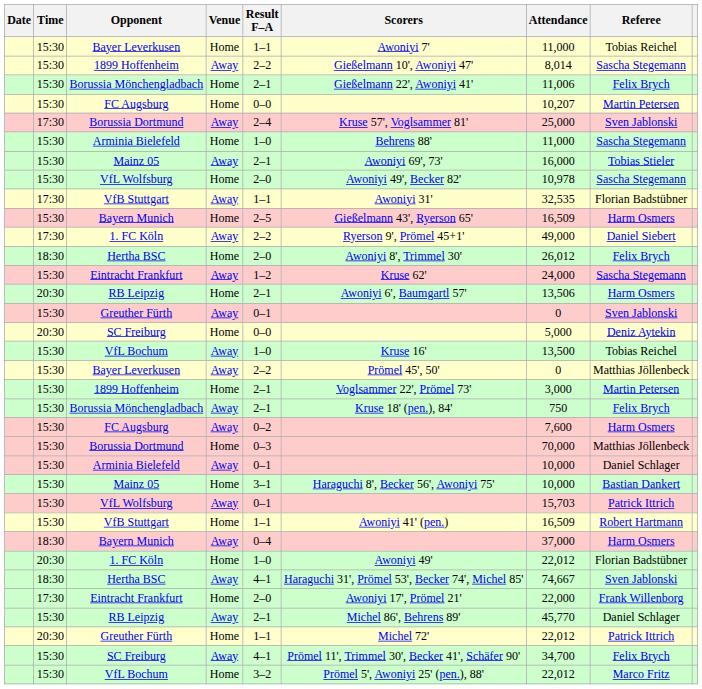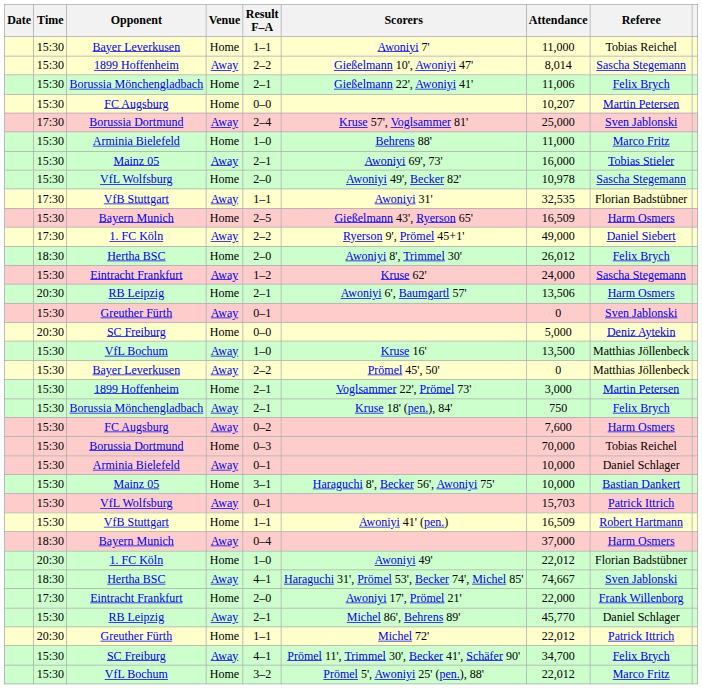 <table class="wikitable sortable" style="text-align:center">
 <tr>
 <th>Date</th>
 <th>Time</th>
 <th>Opponent</th>
 <th>Venue</th>
 <th>Result<br>F–A</th>
 <th class="unsortable">Scorers</th>
 <th>Attendance</th>
 <th class="unsortable">Referee</th>
 <th class="unsortable"></th>
 </tr>
 <tr bgcolor="#ffffcc">
 <td></td>
 <td>15:30</td>
 <td><a href='#'>Bayer Leverkusen</a></td>
 <td>Home</td>
 <td>1–1</td>
 <td><a href='#'>Awoniyi</a> 7'</td>
 <td>11,000</td>
 <td>Tobias Reichel</td>
 <td></td>
 </tr>
 <tr bgcolor="#ffffcc">
 <td></td>
 <td>15:30</td>
 <td><a href='#'>1899 Hoffenheim</a></td>
 <td><a href='#'>Away</a></td>
 <td>2–2</td>
 <td><a href='#'>Gießelmann</a> 10', <a href='#'>Awoniyi</a> 47'</td>
 <td>8,014</td>
 <td><a href='#'>Sascha Stegemann</a></td>
 <td></td>
 </tr>
 <tr bgcolor="#ccffcc">
 <td></td>
 <td>15:30</td>
 <td><a href='#'>Borussia Mönchengladbach</a></td>
 <td>Home</td>
 <td>2–1</td>
 <td><a href='#'>Gießelmann</a> 22', <a href='#'>Awoniyi</a> 41'</td>
 <td>11,006</td>
 <td><a href='#'>Felix Brych</a></td>
 <td></td>
 </tr>
 <tr bgcolor="#ffffcc">
 <td></td>
 <td>15:30</td>
 <td><a href='#'>FC Augsburg</a></td>
 <td>Home</td>
 <td>0–0</td>
 <td></td>
 <td>10,207</td>
 <td><a href='#'>Martin Petersen</a></td>
 <td></td>
 </tr>
 <tr bgcolor="#ffcccc">
 <td></td>
 <td>17:30</td>
 <td><a href='#'>Borussia Dortmund</a></td>
 <td><a href='#'>Away</a></td>
 <td>2–4</td>
 <td><a href='#'>Kruse</a> 57', <a href='#'>Voglsammer</a> 81'</td>
 <td>25,000</td>
 <td><a href='#'>Sven Jablonski</a></td>
 <td></td>
 </tr>
 <tr bgcolor="#ccffcc">
 <td></td>
 <td>15:30</td>
 <td><a href='#'>Arminia Bielefeld</a></td>
 <td>Home</td>
 <td>1–0</td>
 <td><a href='#'>Behrens</a> 88'</td>
 <td>11,000</td>
-<td><a href='#'>Sascha Stegemann</a></td>
+<td><a href='#'>Marco Fritz</a></td>
 <td></td>
 </tr>
 <tr bgcolor="#ccffcc">
 <td></td>
 <td>15:30</td>
 <td><a href='#'>Mainz 05</a></td>
 <td><a href='#'>Away</a></td>
 <td>2–1</td>
 <td><a href='#'>Awoniyi</a> 69', 73'</td>
 <td>16,000</td>
 <td><a href='#'>Tobias Stieler</a></td>
 <td></td>
 </tr>
 <tr bgcolor="#ccffcc">
 <td></td>
 <td>15:30</td>
 <td><a href='#'>VfL Wolfsburg</a></td>
 <td>Home</td>
 <td>2–0</td>
 <td><a href='#'>Awoniyi</a> 49', <a href='#'>Becker</a> 82'</td>
 <td>10,978</td>
 <td><a href='#'>Sascha Stegemann</a></td>
 <td></td>
 </tr>
 <tr bgcolor="#ffffcc">
 <td></td>
 <td>17:30</td>
 <td><a href='#'>VfB Stuttgart</a></td>
 <td><a href='#'>Away</a></td>
 <td>1–1</td>
 <td><a href='#'>Awoniyi</a> 31'</td>
 <td>32,535</td>
 <td>Florian Badstübner</td>
 <td></td>
 </tr>
 <tr bgcolor="#ffcccc">
 <td></td>
 <td>15:30</td>
 <td><a href='#'>Bayern Munich</a></td>
 <td>Home</td>
 <td>2–5</td>
 <td><a href='#'>Gießelmann</a> 43', <a href='#'>Ryerson</a> 65'</td>
 <td>16,509</td>
 <td><a href='#'>Harm Osmers</a></td>
 <td></td>
 </tr>
 <tr bgcolor="#ffffcc">
 <td></td>
 <td>17:30</td>
 <td><a href='#'>1. FC Köln</a></td>
 <td><a href='#'>Away</a></td>
 <td>2–2</td>
 <td><a href='#'>Ryerson</a> 9', <a href='#'>Prömel</a> 45+1'</td>
 <td>49,000</td>
 <td><a href='#'>Daniel Siebert</a></td>
 <td></td>
 </tr>
 <tr bgcolor="#ccffcc">
 <td></td>
 <td>18:30</td>
 <td><a href='#'>Hertha BSC</a></td>
 <td>Home</td>
 <td>2–0</td>
 <td><a href='#'>Awoniyi</a> 8', <a href='#'>Trimmel</a> 30'</td>
 <td>26,012</td>
 <td><a href='#'>Felix Brych</a></td>
 <td></td>
 </tr>
 <tr bgcolor="#ffcccc">
 <td></td>
 <td>15:30</td>
 <td><a href='#'>Eintracht Frankfurt</a></td>
 <td><a href='#'>Away</a></td>
 <td>1–2</td>
 <td><a href='#'>Kruse</a> 62'</td>
 <td>24,000</td>
 <td><a href='#'>Sascha Stegemann</a></td>
 <td></td>
 </tr>
 <tr bgcolor="#ccffcc">
 <td></td>
 <td>20:30</td>
 <td><a href='#'>RB Leipzig</a></td>
 <td>Home</td>
 <td>2–1</td>
 <td><a href='#'>Awoniyi</a> 6', <a href='#'>Baumgartl</a> 57'</td>
 <td>13,506</td>
 <td><a href='#'>Harm Osmers</a></td>
 <td></td>
 </tr>
 <tr bgcolor="#ffcccc">
 <td></td>
 <td>15:30</td>
 <td><a href='#'>Greuther Fürth</a></td>
 <td><a href='#'>Away</a></td>
 <td>0–1</td>
 <td></td>
 <td>0</td>
 <td><a href='#'>Sven Jablonski</a></td>
 <td></td>
 </tr>
 <tr bgcolor="#ffffcc">
 <td></td>
 <td>20:30</td>
 <td><a href='#'>SC Freiburg</a></td>
 <td>Home</td>
 <td>0–0</td>
 <td></td>
 <td>5,000</td>
 <td><a href='#'>Deniz Aytekin</a></td>
 <td></td>
 </tr>
 <tr bgcolor="#ccffcc">
 <td></td>
 <td>15:30</td>
 <td><a href='#'>VfL Bochum</a></td>
 <td><a href='#'>Away</a></td>
 <td>1–0</td>
 <td><a href='#'>Kruse</a> 16'</td>
 <td>13,500</td>
-<td>Tobias Reichel</td>
+<td>Matthias Jöllenbeck</td>
 <td></td>
 </tr>
 <tr bgcolor="#ffffcc">
 <td></td>
 <td>15:30</td>
 <td><a href='#'>Bayer Leverkusen</a></td>
 <td><a href='#'>Away</a></td>
 <td>2–2</td>
 <td><a href='#'>Prömel</a> 45', 50'</td>
 <td>0</td>
 <td>Matthias Jöllenbeck</td>
 <td></td>
 </tr>
 <tr bgcolor="#ccffcc">
 <td></td>
 <td>15:30</td>
 <td><a href='#'>1899 Hoffenheim</a></td>
 <td>Home</td>
 <td>2–1</td>
 <td><a href='#'>Voglsammer</a> 22', <a href='#'>Prömel</a> 73'</td>
 <td>3,000</td>
 <td><a href='#'>Martin Petersen</a></td>
 <td></td>
 </tr>
 <tr bgcolor="#ccffcc">
 <td></td>
 <td>15:30</td>
 <td><a href='#'>Borussia Mönchengladbach</a></td>
 <td><a href='#'>Away</a></td>
 <td>2–1</td>
 <td><a href='#'>Kruse</a> 18' (<a href='#'>pen.</a>), 84'</td>
 <td>750</td>
 <td><a href='#'>Felix Brych</a></td>
 <td></td>
 </tr>
 <tr bgcolor="#ffcccc">
 <td></td>
 <td>15:30</td>
 <td><a href='#'>FC Augsburg</a></td>
 <td><a href='#'>Away</a></td>
 <td>0–2</td>
 <td></td>
 <td>7,600</td>
 <td><a href='#'>Harm Osmers</a></td>
 <td></td>
 </tr>
 <tr bgcolor="#ffcccc">
 <td></td>
 <td>15:30</td>
 <td><a href='#'>Borussia Dortmund</a></td>
 <td>Home</td>
 <td>0–3</td>
 <td></td>
 <td>70,000</td>
-<td>Matthias Jöllenbeck</td>
+<td>Tobias Reichel</td>
 <td></td>
 </tr>
 <tr bgcolor="#ffcccc">
 <td></td>
 <td>15:30</td>
 <td><a href='#'>Arminia Bielefeld</a></td>
 <td><a href='#'>Away</a></td>
 <td>0–1</td>
 <td></td>
 <td>10,000</td>
 <td>Daniel Schlager</td>
 <td></td>
 </tr>
 <tr bgcolor="#ccffcc">
 <td></td>
 <td>15:30</td>
 <td><a href='#'>Mainz 05</a></td>
 <td>Home</td>
 <td>3–1</td>
 <td><a href='#'>Haraguchi</a> 8', <a href='#'>Becker</a> 56', <a href='#'>Awoniyi</a> 75'</td>
 <td>10,000</td>
 <td><a href='#'>Bastian Dankert</a></td>
 <td></td>
 </tr>
 <tr bgcolor="#ffcccc">
 <td></td>
 <td>15:30</td>
 <td><a href='#'>VfL Wolfsburg</a></td>
 <td><a href='#'>Away</a></td>
 <td>0–1</td>
 <td></td>
 <td>15,703</td>
 <td><a href='#'>Patrick Ittrich</a></td>
 <td></td>
 </tr>
 <tr bgcolor="#ffffcc">
 <td></td>
 <td>15:30</td>
 <td><a href='#'>VfB Stuttgart</a></td>
 <td>Home</td>
 <td>1–1</td>
 <td><a href='#'>Awoniyi</a> 41' (<a href='#'>pen.</a>)</td>
 <td>16,509</td>
 <td><a href='#'>Robert Hartmann</a></td>
 <td></td>
 </tr>
 <tr bgcolor="#ffcccc">
 <td></td>
 <td>18:30</td>
 <td><a href='#'>Bayern Munich</a></td>
 <td><a href='#'>Away</a></td>
 <td>0–4</td>
 <td></td>
 <td>37,000</td>
 <td><a href='#'>Harm Osmers</a></td>
 <td></td>
 </tr>
 <tr bgcolor="#ccffcc">
 <td></td>
 <td>20:30</td>
 <td><a href='#'>1. FC Köln</a></td>
 <td>Home</td>
 <td>1–0</td>
 <td><a href='#'>Awoniyi</a> 49'</td>
 <td>22,012</td>
 <td>Florian Badstübner</td>
 <td></td>
 </tr>
 <tr bgcolor="#ccffcc">
 <td></td>
 <td>18:30</td>
 <td><a href='#'>Hertha BSC</a></td>
 <td><a href='#'>Away</a></td>
 <td>4–1</td>
 <td><a href='#'>Haraguchi</a> 31', <a href='#'>Prömel</a> 53', <a href='#'>Becker</a> 74', <a href='#'>Michel</a> 85'</td>
 <td>74,667</td>
 <td><a href='#'>Sven Jablonski</a></td>
 <td></td>
 </tr>
 <tr bgcolor="#ccffcc">
 <td></td>
 <td>17:30</td>
 <td><a href='#'>Eintracht Frankfurt</a></td>
 <td>Home</td>
 <td>2–0</td>
 <td><a href='#'>Awoniyi</a> 17', <a href='#'>Prömel</a> 21'</td>
 <td>22,000</td>
 <td><a href='#'>Frank Willenborg</a></td>
 <td></td>
 </tr>
 <tr bgcolor="#ccffcc">
 <td></td>
 <td>15:30</td>
 <td><a href='#'>RB Leipzig</a></td>
 <td><a href='#'>Away</a></td>
 <td>2–1</td>
 <td><a href='#'>Michel</a> 86', <a href='#'>Behrens</a> 89'</td>
 <td>45,770</td>
 <td>Daniel Schlager</td>
 <td></td>
 </tr>
 <tr bgcolor="#ffffcc">
 <td></td>
 <td>20:30</td>
 <td><a href='#'>Greuther Fürth</a></td>
 <td>Home</td>
 <td>1–1</td>
 <td><a href='#'>Michel</a> 72'</td>
 <td>22,012</td>
 <td><a href='#'>Patrick Ittrich</a></td>
 <td></td>
 </tr>
 <tr bgcolor="#ccffcc">
 <td></td>
 <td>15:30</td>
 <td><a href='#'>SC Freiburg</a></td>
 <td><a href='#'>Away</a></td>
 <td>4–1</td>
 <td><a href='#'>Prömel</a> 11', <a href='#'>Trimmel</a> 30', <a href='#'>Becker</a> 41', <a href='#'>Schäfer</a> 90'</td>
 <td>34,700</td>
 <td><a href='#'>Felix Brych</a></td>
 <td></td>
 </tr>
 <tr bgcolor="#ccffcc">
 <td></td>
 <td>15:30</td>
 <td><a href='#'>VfL Bochum</a></td>
 <td>Home</td>
 <td>3–2</td>
 <td><a href='#'>Prömel</a> 5', <a href='#'>Awoniyi</a> 25' (<a href='#'>pen.</a>), 88'</td>
 <td>22,012</td>
 <td><a href='#'>Marco Fritz</a></td>
 <td></td>
 </tr>
 </table>
